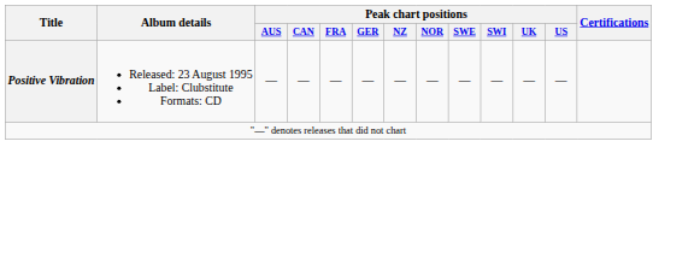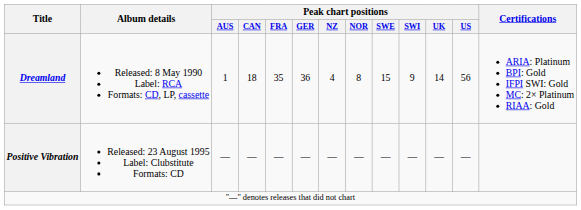 <table class="wikitable plainrowheaders" style="text-align:center;">
 <tr>
 <th scope="col" rowspan="2">Title</th>
 <th scope="col" rowspan="2">Album details</th>
 <th scope="col" colspan="10">Peak chart positions</th>
 <th rowspan="2"><a href='#'>Certifications</a></th>
 </tr>
 <tr>
 <th scope="col" style="width:2.75em;font-size:85%;"><a href='#'>AUS</a><br></th>
 <th scope="col" style="width:2.75em;font-size:85%;"><a href='#'>CAN</a><br></th>
 <th scope="col" style="width:2.75em;font-size:85%;"><a href='#'>FRA</a><br></th>
 <th scope="col" style="width:2.75em;font-size:85%;"><a href='#'>GER</a><br></th>
 <th scope="col" style="width:2.75em;font-size:85%;"><a href='#'>NZ</a><br></th>
 <th scope="col" style="width:2.75em;font-size:85%;"><a href='#'>NOR</a><br></th>
 <th scope="col" style="width:2.75em;font-size:85%;"><a href='#'>SWE</a><br></th>
 <th scope="col" style="width:2.75em;font-size:85%;"><a href='#'>SWI</a><br></th>
 <th scope="col" style="width:2.75em;font-size:85%;"><a href='#'>UK</a><br></th>
 <th scope="col" style="width:2.75em;font-size:85%;"><a href='#'>US</a><br></th>
 </tr>
 <tr>
+<th scope="row"><em><a href='#'>Dreamland</a></em></th>
+<td><br><ul><li>Released: 8 May 1990</li><li>Label: <a href='#'>RCA</a></li><li>Formats: <a href='#'>CD</a>, LP, <a href='#'>cassette</a></li></ul></td>
+<td>1</td>
+<td>18</td>
+<td>35</td>
+<td>36</td>
+<td>4</td>
+<td>8</td>
+<td>15</td>
+<td>9</td>
+<td>14</td>
+<td>56</td>
+<td align="left"><br><ul><li><a href='#'>ARIA</a>: Platinum</li><li><a href='#'>BPI</a>: Gold</li><li><a href='#'>IFPI</a> SWI: Gold</li><li><a href='#'>MC</a>: 2× Platinum</li><li><a href='#'>RIAA</a>: Gold</li></ul></td>
+</tr>
+<tr>
 <th scope="row"><em>Positive Vibration</em></th>
 <td><br><ul><li>Released: 23 August 1995</li><li>Label: Clubstitute</li><li>Formats: CD</li></ul></td>
 <td>—</td>
 <td>—</td>
 <td>—</td>
 <td>—</td>
 <td>—</td>
 <td>—</td>
 <td>—</td>
 <td>—</td>
 <td>—</td>
 <td>—</td>
 <td></td>
 </tr>
 <tr>
 <td colspan="13" style="font-size:85%">"—" denotes releases that did not chart</td>
 </tr>
 </table>
